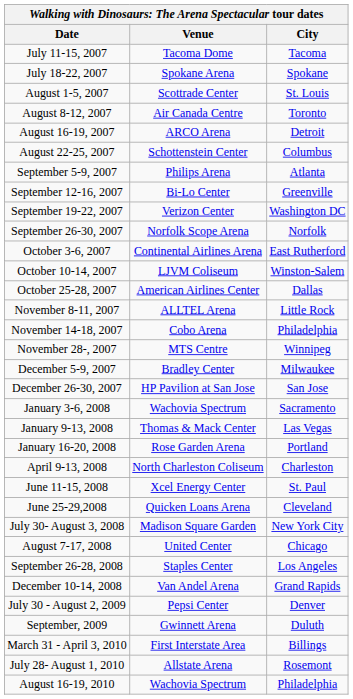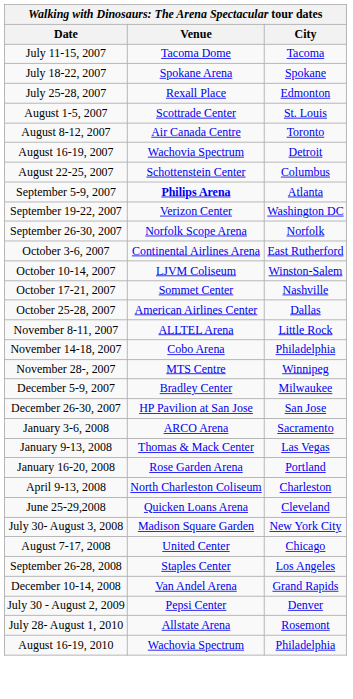 <table class="wikitable" style="text-align:center; font-size:90%; width=100%">
 <tr>
 <th colspan="3"><em>Walking with Dinosaurs: The Arena Spectacular</em> tour dates</th>
 </tr>
 <tr>
 <th>Date</th>
 <th>Venue</th>
 <th>City</th>
 </tr>
 <tr>
 <td>July 11-15, 2007</td>
 <td><a href='#'>Tacoma Dome</a></td>
 <td><a href='#'>Tacoma</a></td>
 </tr>
 <tr>
 <td>July 18-22, 2007</td>
 <td><a href='#'>Spokane Arena</a></td>
 <td><a href='#'>Spokane</a></td>
 </tr>
 <tr>
+<td>July 25-28, 2007</td>
+<td><a href='#'>Rexall Place</a></td>
+<td><a href='#'>Edmonton</a></td>
+</tr>
+<tr>
 <td>August 1-5, 2007</td>
 <td><a href='#'>Scottrade Center</a></td>
 <td><a href='#'>St. Louis</a></td>
 </tr>
 <tr>
 <td>August 8-12, 2007</td>
 <td><a href='#'>Air Canada Centre</a></td>
 <td><a href='#'>Toronto</a></td>
 </tr>
 <tr>
 <td>August 16-19, 2007</td>
-<td><a href='#'>ARCO Arena</a></td>
+<td><a href='#'>Wachovia Spectrum</a></td>
 <td><a href='#'>Detroit</a></td>
 </tr>
 <tr>
 <td>August 22-25, 2007</td>
 <td><a href='#'>Schottenstein Center</a></td>
 <td><a href='#'>Columbus</a></td>
 </tr>
 <tr>
 <td>September 5-9, 2007</td>
-<td><a href='#'>Philips Arena</a></td>
+<td><strong><a href='#'>Philips Arena</a></strong></td>
 <td><a href='#'>Atlanta</a></td>
-</tr>
-<tr>
-<td>September 12-16, 2007</td>
-<td><a href='#'>Bi-Lo Center</a></td>
-<td><a href='#'>Greenville</a></td>
 </tr>
 <tr>
 <td>September 19-22, 2007</td>
 <td><a href='#'>Verizon Center</a></td>
 <td><a href='#'>Washington DC</a></td>
 </tr>
 <tr>
 <td>September 26-30, 2007</td>
 <td><a href='#'>Norfolk Scope Arena</a></td>
 <td><a href='#'>Norfolk</a></td>
 </tr>
 <tr>
 <td>October 3-6, 2007</td>
 <td><a href='#'>Continental Airlines Arena</a></td>
 <td><a href='#'>East Rutherford</a></td>
 </tr>
 <tr>
 <td>October 10-14, 2007</td>
 <td><a href='#'>LJVM Coliseum</a></td>
 <td><a href='#'>Winston-Salem</a></td>
+</tr>
+<tr>
+<td>October 17-21, 2007</td>
+<td><a href='#'>Sommet Center</a></td>
+<td><a href='#'>Nashville</a></td>
 </tr>
 <tr>
 <td>October 25-28, 2007</td>
 <td><a href='#'>American Airlines Center</a></td>
 <td><a href='#'>Dallas</a></td>
 </tr>
 <tr>
 <td>November 8-11, 2007</td>
 <td><a href='#'>ALLTEL Arena</a></td>
 <td><a href='#'>Little Rock</a></td>
 </tr>
 <tr>
 <td>November 14-18, 2007</td>
 <td><a href='#'>Cobo Arena</a></td>
 <td><a href='#'>Philadelphia</a></td>
 </tr>
 <tr>
 <td>November 28-, 2007</td>
 <td><a href='#'>MTS Centre</a></td>
 <td><a href='#'>Winnipeg</a></td>
 </tr>
 <tr>
 <td>December 5-9, 2007</td>
 <td><a href='#'>Bradley Center</a></td>
 <td><a href='#'>Milwaukee</a></td>
 </tr>
 <tr>
 <td>December 26-30, 2007</td>
 <td><a href='#'>HP Pavilion at San Jose</a></td>
 <td><a href='#'>San Jose</a></td>
 </tr>
 <tr>
 <td>January 3-6, 2008</td>
-<td><a href='#'>Wachovia Spectrum</a></td>
+<td><a href='#'>ARCO Arena</a></td>
 <td><a href='#'>Sacramento</a></td>
 </tr>
 <tr>
 <td>January 9-13, 2008</td>
 <td><a href='#'>Thomas & Mack Center</a></td>
 <td><a href='#'>Las Vegas</a></td>
 </tr>
 <tr>
 <td>January 16-20, 2008</td>
 <td><a href='#'>Rose Garden Arena</a></td>
 <td><a href='#'>Portland</a></td>
 </tr>
 <tr>
 <td>April 9-13, 2008</td>
 <td><a href='#'>North Charleston Coliseum</a></td>
 <td><a href='#'>Charleston</a></td>
-</tr>
-<tr>
-<td>June 11-15, 2008</td>
-<td><a href='#'>Xcel Energy Center</a></td>
-<td><a href='#'>St. Paul</a></td>
 </tr>
 <tr>
 <td>June 25-29,2008</td>
 <td><a href='#'>Quicken Loans Arena</a></td>
 <td><a href='#'>Cleveland</a></td>
 </tr>
 <tr>
 <td>July 30- August 3, 2008</td>
 <td><a href='#'>Madison Square Garden</a></td>
 <td><a href='#'>New York City</a></td>
 </tr>
 <tr>
 <td>August 7-17, 2008</td>
 <td><a href='#'>United Center</a></td>
 <td><a href='#'>Chicago</a></td>
 </tr>
 <tr>
 <td>September 26-28, 2008</td>
 <td><a href='#'>Staples Center</a></td>
 <td><a href='#'>Los Angeles</a></td>
 </tr>
 <tr>
 <td>December 10-14, 2008</td>
 <td><a href='#'>Van Andel Arena</a></td>
 <td><a href='#'>Grand Rapids</a></td>
 </tr>
 <tr>
 <td>July 30 - August 2, 2009</td>
 <td><a href='#'>Pepsi Center</a></td>
 <td><a href='#'>Denver</a></td>
 </tr>
 <tr>
-<td>September, 2009</td>
-<td><a href='#'>Gwinnett Arena</a></td>
-<td><a href='#'>Duluth</a></td>
-</tr>
-<tr>
-<td>March 31 - April 3, 2010</td>
-<td><a href='#'>First Interstate Area</a></td>
-<td><a href='#'>Billings</a></td>
-</tr>
-<tr>
 <td>July 28- August 1, 2010</td>
 <td><a href='#'>Allstate Arena</a></td>
 <td><a href='#'>Rosemont</a></td>
 </tr>
 <tr>
 <td>August 16-19, 2010</td>
 <td><a href='#'>Wachovia Spectrum</a></td>
 <td><a href='#'>Philadelphia</a></td>
 </tr>
 </table>
